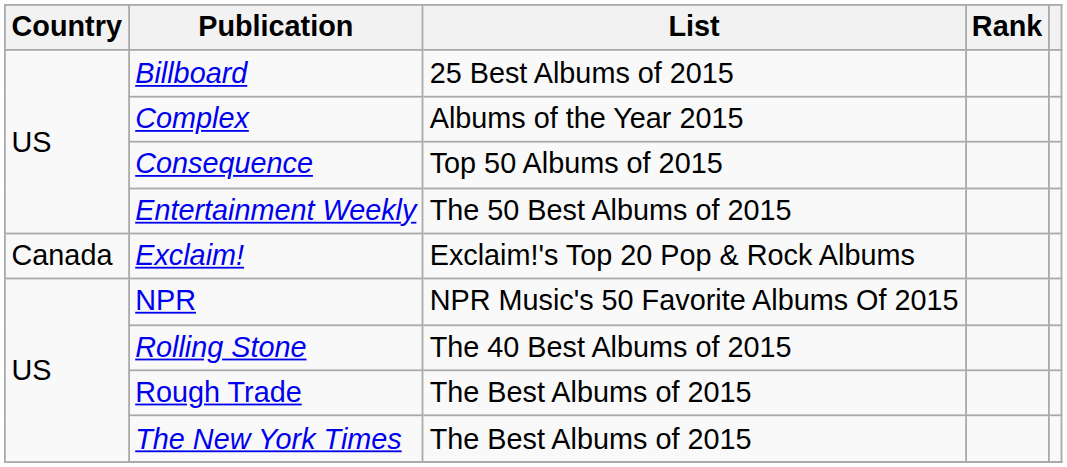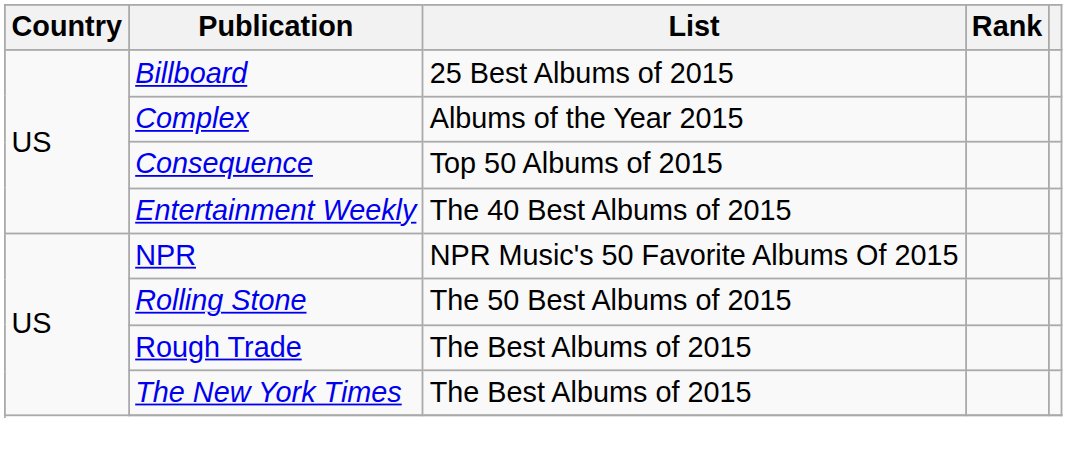 <table class="wikitable">
 <tr>
 <th>Country</th>
 <th>Publication</th>
 <th>List</th>
 <th>Rank</th>
 <th class="unsortable"></th>
 </tr>
 <tr>
 <td scope="row" rowspan=4>US</td>
 <td><em><a href='#'>Billboard</a></em></td>
 <td>25 Best Albums of 2015</td>
 <td></td>
 <td></td>
 </tr>
 <tr>
 <td><em><a href='#'>Complex</a></em></td>
 <td>Albums of the Year 2015</td>
 <td></td>
 <td></td>
 </tr>
 <tr>
 <td><em><a href='#'>Consequence</a></em></td>
 <td>Top 50 Albums of 2015</td>
 <td></td>
 <td></td>
 </tr>
 <tr>
 <td><em><a href='#'>Entertainment Weekly</a></em></td>
-<td>The 50 Best Albums of 2015</td>
-<td></td>
-<td></td>
-</tr>
-<tr>
-<td scope="row" rowspan=1>Canada</td>
-<td><em><a href='#'>Exclaim!</a></em></td>
-<td>Exclaim!'s Top 20 Pop & Rock Albums</td>
+<td>The 40 Best Albums of 2015</td>
 <td></td>
 <td></td>
 </tr>
 <tr>
 <td scope="row" rowspan=5>US</td>
 <td><a href='#'>NPR</a></td>
 <td>NPR Music's 50 Favorite Albums Of 2015</td>
 <td></td>
 <td></td>
 </tr>
 <tr>
 <td><em><a href='#'>Rolling Stone</a></em></td>
-<td>The 40 Best Albums of 2015</td>
+<td>The 50 Best Albums of 2015</td>
 <td></td>
 <td></td>
 </tr>
 <tr>
 <td><a href='#'>Rough Trade</a></td>
 <td>The Best Albums of 2015</td>
 <td></td>
 <td></td>
 </tr>
 <tr>
 <td><em><a href='#'>The New York Times</a></em></td>
 <td>The Best Albums of 2015 </td>
 <td></td>
 <td></td>
 </tr>
 <tr>
 </tr>
 </table>
